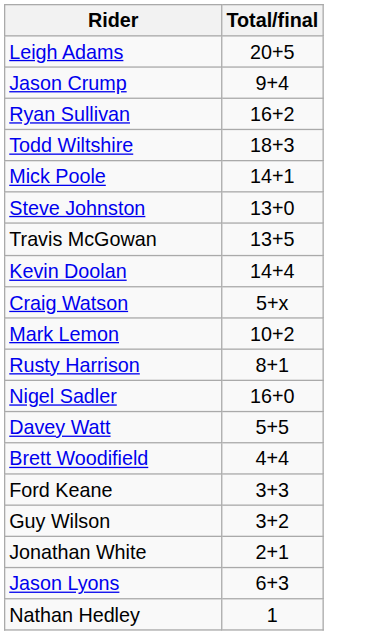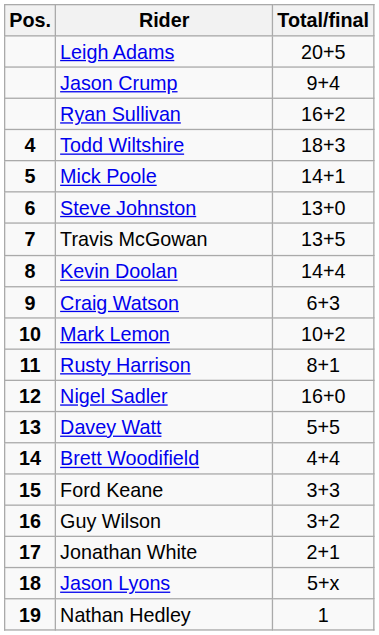 <table class="wikitable" style="font-size: 95%">
 <tr>
+<th width=20px>Pos.</th>
 <th width=160px>Rider</th>
 <th width=50px>Total/final</th>
 </tr>
 <tr align="center" >
+<td></td>
 <td align="left"><a href='#'>Leigh Adams</a></td>
 <td>20+5</td>
 </tr>
 <tr align="center" >
+<td></td>
 <td align="left"><a href='#'>Jason Crump</a></td>
 <td>9+4</td>
 </tr>
 <tr align="center" >
+<td></td>
 <td align="left"><a href='#'>Ryan Sullivan</a></td>
 <td>16+2</td>
 </tr>
 <tr align="center">
+<td><strong>4</strong></td>
 <td align="left"><a href='#'>Todd Wiltshire</a></td>
 <td>18+3</td>
 </tr>
 <tr align="center">
+<td><strong>5</strong></td>
 <td align="left"><a href='#'>Mick Poole</a></td>
 <td>14+1</td>
 </tr>
 <tr align="center">
+<td><strong>6</strong></td>
 <td align="left"><a href='#'>Steve Johnston</a></td>
 <td>13+0</td>
 </tr>
 <tr align="center">
+<td><strong>7</strong></td>
 <td align="left">Travis McGowan</td>
 <td>13+5</td>
 </tr>
 <tr align="center">
+<td><strong>8</strong></td>
 <td align="left"><a href='#'>Kevin Doolan</a></td>
 <td>14+4</td>
 </tr>
 <tr align="center">
+<td><strong>9</strong></td>
 <td align="left"><a href='#'>Craig Watson</a></td>
-<td>5+x</td>
+<td>6+3</td>
 </tr>
 <tr align="center">
+<td><strong>10</strong></td>
 <td align="left"><a href='#'>Mark Lemon</a></td>
 <td>10+2</td>
 </tr>
 <tr align="center">
+<td><strong>11</strong></td>
 <td align="left"><a href='#'>Rusty Harrison</a></td>
 <td>8+1</td>
 </tr>
 <tr align="center">
+<td><strong>12</strong></td>
 <td align="left"><a href='#'>Nigel Sadler</a></td>
 <td>16+0</td>
 </tr>
 <tr align="center">
+<td><strong>13</strong></td>
 <td align="left"><a href='#'>Davey Watt</a></td>
 <td>5+5</td>
 </tr>
 <tr align="center">
+<td><strong>14</strong></td>
 <td align="left"><a href='#'>Brett Woodifield</a></td>
 <td>4+4</td>
 </tr>
 <tr align="center">
+<td><strong>15</strong></td>
 <td align="left">Ford Keane</td>
 <td>3+3</td>
 </tr>
 <tr align="center">
+<td><strong>16</strong></td>
 <td align="left">Guy Wilson</td>
 <td>3+2</td>
 </tr>
 <tr align="center">
+<td><strong>17</strong></td>
 <td align="left">Jonathan White</td>
 <td>2+1</td>
 </tr>
 <tr align="center">
+<td><strong>18</strong></td>
 <td align="left"><a href='#'>Jason Lyons</a></td>
-<td>6+3</td>
+<td>5+x</td>
 </tr>
 <tr align="center">
+<td><strong>19</strong></td>
 <td align="left">Nathan Hedley</td>
 <td>1</td>
 </tr>
 </table>
